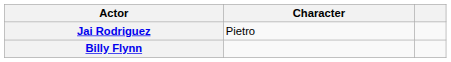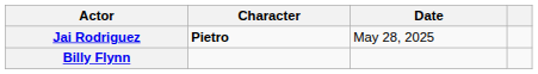 <table class="wikitable plainrowheaders unsortable" style="width:50%;">
 <tr>
 <th scope="col" style="width:35em;">Actor</th>
 <th scope="col" style="width:30em;">Character</th>
+<th scope="col" style="width:35em;">Date</th>
 <th scope="col" style="width:5em;"></th>
 </tr>
 <tr>
 <th scope="row"><a href='#'>Jai Rodriguez</a></th>
-<td>Pietro</td>
+<td><strong>Pietro</strong></td>
+<td>May 28, 2025</td>
 <td style="text-align:center;"></td>
 </tr>
 <tr>
 <th scope="row"><a href='#'>Billy Flynn</a></th>
 <td></td>
+<td></td>
 <td style="text-align:center;"></td>
 </tr>
 </table>
